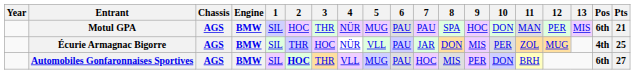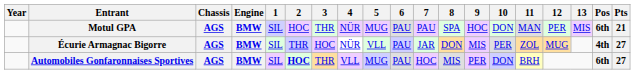 <table class="wikitable" style="text-align:center; font-size:85%">
 <tr>
 <th>Year</th>
 <th>Entrant</th>
 <th>Chassis</th>
 <th>Engine</th>
 <th>1</th>
 <th>2</th>
 <th>3</th>
 <th>4</th>
 <th>5</th>
 <th>6</th>
 <th>7</th>
 <th>8</th>
 <th>9</th>
 <th>10</th>
 <th>11</th>
 <th>12</th>
 <th>13</th>
 <th>Pos</th>
 <th>Pts</th>
 </tr>
 <tr>
 <td></td>
 <th nowrap>Motul GPA</th>
 <th nowrap><a href='#'>AGS</a></th>
 <th><a href='#'>BMW</a></th>
 <td style="background:#CFCFFF;"><a href='#'>SIL</a><br></td>
 <td style="background:#EFCFFF;"><a href='#'>HOC</a><br></td>
 <td style="background:#DFFFDF;"><a href='#'>THR</a><br></td>
 <td style="background:#EFCFFF;"><a href='#'>NÜR</a><br></td>
 <td style="background:#EFCFFF;"><a href='#'>MUG</a><br></td>
 <td style="background:#DFDFDF;"><a href='#'>PAU</a><br></td>
 <td style="background:#EFCFFF;"><a href='#'>PAU</a><br></td>
 <td style="background:#DFFFDF;"><a href='#'>SPA</a><br></td>
 <td style="background:#EFCFFF;"><a href='#'>HOC</a><br></td>
 <td style="background:#DFFFDF;"><a href='#'>DON</a><br></td>
 <td style="background:#DFDFDF;"><a href='#'>MAN</a><br></td>
 <td style="background:#DFFFDF;"><a href='#'>PER</a><br></td>
 <td style="background:#EFCFFF;"><a href='#'>MIS</a><br></td>
 <th>6th</th>
 <th>21</th>
 </tr>
 <tr>
 <td></td>
 <th nowrap>Écurie Armagnac Bigorre</th>
 <th nowrap><a href='#'>AGS</a></th>
 <th><a href='#'>BMW</a></th>
 <td style="background:#DFFFDF;"><a href='#'>SIL</a><br></td>
 <td style="background:#CFCFFF;"><a href='#'>THR</a><br></td>
 <td style="background:#EFCFFF;"><a href='#'>HOC</a><br></td>
 <td style="background:#FFFFFF;"><a href='#'>NÜR</a></td>
 <td style="background:#DFFFDF;"><a href='#'>VLL</a><br></td>
 <td style="background:#CFCFFF;"><a href='#'>PAU</a><br></td>
 <td style="background:#DFFFDF;"><a href='#'>JAR</a><br></td>
 <td style="background:#FFDF9F;"><a href='#'>DON</a><br></td>
 <td style="background:#EFCFFF;"><a href='#'>MIS</a><br></td>
 <td style="background:#DFDFDF;"><a href='#'>PER</a><br></td>
 <td style="background:#FFDF9F;"><a href='#'>ZOL</a><br></td>
 <td style="background:#FFDF9F;"><a href='#'>MUG</a><br></td>
 <td></td>
 <th>4th</th>
-<th>25</th>
+<th>27</th>
 </tr>
 <tr>
 <td></td>
 <th nowrap><a href='#'>Automobiles Gonfaronnaises Sportives</a></th>
 <th nowrap><a href='#'>AGS</a></th>
 <th><a href='#'>BMW</a></th>
 <td style="background:#EFCFFF;"><a href='#'>SIL</a><br></td>
 <td style="background:#DFFFDF;"><strong><a href='#'>HOC</a><br></strong></td>
 <td style="background:#FFDF9F;"><a href='#'>THR</a><br></td>
 <td style="background:#EFCFFF;"><a href='#'>VLL</a><br></td>
 <td style="background:#CFCFFF;"><a href='#'>MUG</a><br></td>
 <td style="background:#DFDFDF;"><a href='#'>PAU</a><br></td>
 <td style="background:#EFCFFF;"><a href='#'>HOC</a><br></td>
 <td style="background:#DFDFDF;"><a href='#'>MIS</a><br></td>
 <td style="background:#EFCFFF;"><a href='#'>PER</a><br></td>
 <td style="background:#CFCFFF;"><a href='#'>DON</a><br></td>
 <td style="background:#FFFFBF;"><a href='#'>BRH</a><br></td>
 <td colspan=2></td>
 <th>6th</th>
 <th>27</th>
 </tr>
 </table>
